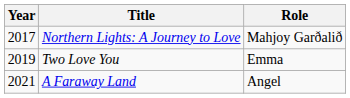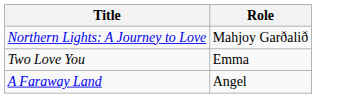 <table class="wikitable">
 <tr>
-<th>Year</th>
 <th>Title</th>
 <th>Role</th>
 </tr>
 <tr>
-<td>2017</td>
 <td><em><a href='#'>Northern Lights: A Journey to Love</a></em></td>
 <td>Mahjoy Garðalið</td>
 </tr>
 <tr>
-<td>2019</td>
 <td><em>Two Love You</em></td>
 <td>Emma</td>
 </tr>
 <tr>
-<td>2021</td>
 <td><em><a href='#'>A Faraway Land</a></em></td>
 <td>Angel</td>
 </tr>
 </table>
